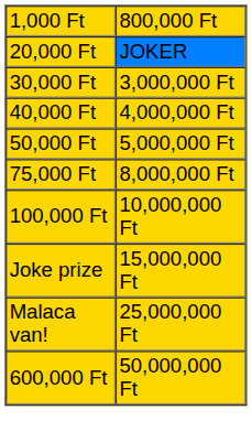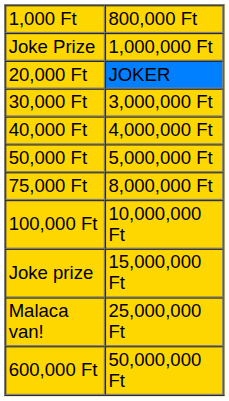 <table border="1" cellpadding="2" cellspacing="0" width="190px" bgcolor=gold>
 <tr>
 <td width=80px>1,000 Ft</td>
 <td>800,000 Ft</td>
+</tr>
+<tr>
+<td>Joke Prize</td>
+<td>1,000,000 Ft</td>
 </tr>
 <tr>
 <td>20,000 Ft</td>
 <td bgcolor=#0080FF>JOKER</td>
 </tr>
 <tr>
 <td>30,000 Ft</td>
 <td>3,000,000 Ft</td>
 </tr>
 <tr>
 <td>40,000 Ft</td>
 <td>4,000,000 Ft</td>
 </tr>
 <tr>
 <td>50,000 Ft</td>
 <td>5,000,000 Ft</td>
 </tr>
 <tr>
 <td>75,000 Ft</td>
 <td>8,000,000 Ft</td>
 </tr>
 <tr>
 <td>100,000 Ft</td>
 <td>10,000,000 Ft</td>
 </tr>
 <tr>
 <td>Joke prize</td>
 <td>15,000,000 Ft</td>
 </tr>
 <tr>
 <td>Malaca van!</td>
 <td>25,000,000 Ft</td>
 </tr>
 <tr>
 <td>600,000 Ft</td>
 <td>50,000,000 Ft</td>
 </tr>
 </table>
